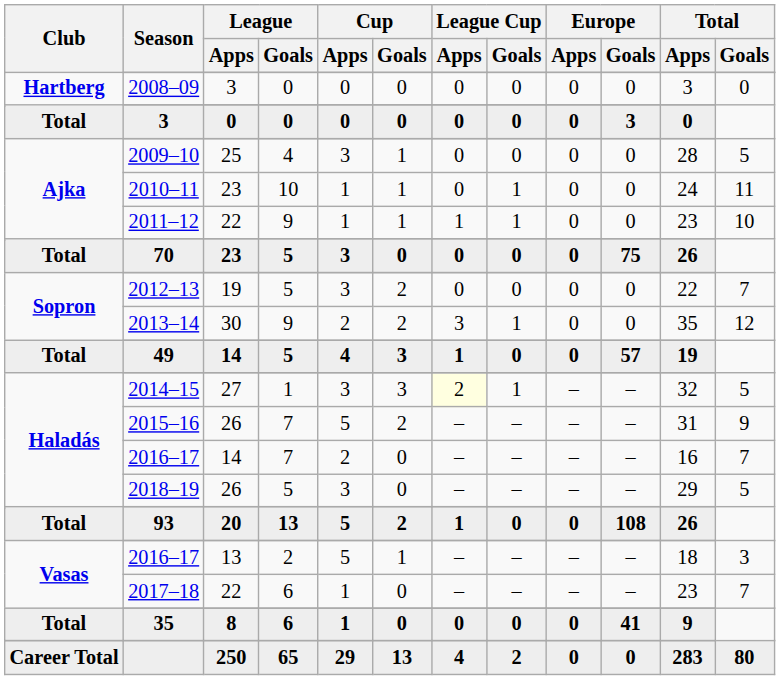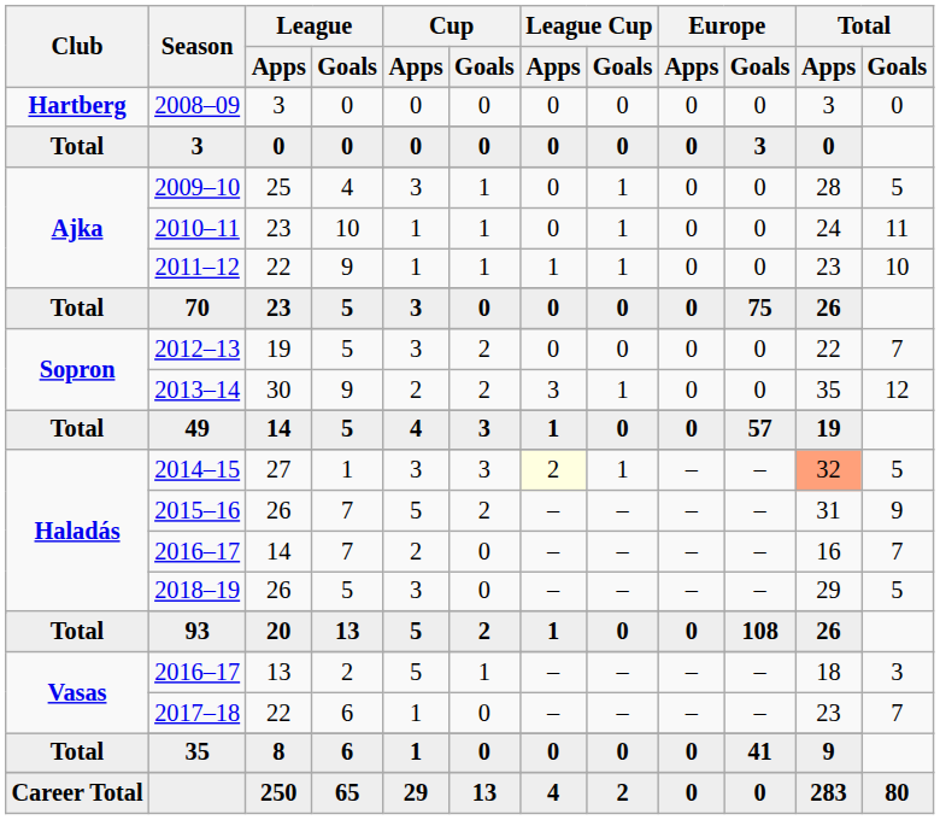 <table class="wikitable" style="font-size:90%; text-align: center;">
 <tr>
 <th rowspan="2">Club</th>
 <th rowspan="2">Season</th>
 <th colspan="2">League</th>
 <th colspan="2">Cup</th>
 <th colspan="2">League Cup</th>
 <th colspan="2">Europe</th>
 <th colspan="2">Total</th>
 </tr>
 <tr>
 <th>Apps</th>
 <th>Goals</th>
 <th>Apps</th>
 <th>Goals</th>
 <th>Apps</th>
 <th>Goals</th>
 <th>Apps</th>
 <th>Goals</th>
 <th>Apps</th>
 <th>Goals</th>
 </tr>
 <tr ||-||-||-|->
 <td rowspan="3" valign="center"><strong><a href='#'>Hartberg</a></strong></td>
 </tr>
 <tr>
 <td><a href='#'>2008–09</a></td>
 <td>3</td>
 <td>0</td>
 <td>0</td>
 <td>0</td>
 <td>0</td>
 <td>0</td>
 <td>0</td>
 <td>0</td>
 <td>3</td>
 <td>0</td>
 </tr>
 <tr>
 </tr>
 <tr style="font-weight:bold; background-color:#eeeeee;">
 <td>Total</td>
 <td>3</td>
 <td>0</td>
 <td>0</td>
 <td>0</td>
 <td>0</td>
 <td>0</td>
 <td>0</td>
 <td>0</td>
 <td>3</td>
 <td>0</td>
 </tr>
 <tr>
 <td rowspan="5" valign="center"><strong><a href='#'>Ajka</a></strong></td>
 </tr>
 <tr>
 <td><a href='#'>2009–10</a></td>
 <td>25</td>
 <td>4</td>
 <td>3</td>
 <td>1</td>
 <td>0</td>
-<td>0</td>
+<td>1</td>
 <td>0</td>
 <td>0</td>
 <td>28</td>
 <td>5</td>
 </tr>
 <tr>
 <td><a href='#'>2010–11</a></td>
 <td>23</td>
 <td>10</td>
 <td>1</td>
 <td>1</td>
 <td>0</td>
 <td>1</td>
 <td>0</td>
 <td>0</td>
 <td>24</td>
 <td>11</td>
 </tr>
 <tr>
 <td><a href='#'>2011–12</a></td>
 <td>22</td>
 <td>9</td>
 <td>1</td>
 <td>1</td>
 <td>1</td>
 <td>1</td>
 <td>0</td>
 <td>0</td>
 <td>23</td>
 <td>10</td>
 </tr>
 <tr>
 </tr>
 <tr style="font-weight:bold; background-color:#eeeeee;">
 <td>Total</td>
 <td>70</td>
 <td>23</td>
 <td>5</td>
 <td>3</td>
 <td>0</td>
 <td>0</td>
 <td>0</td>
 <td>0</td>
 <td>75</td>
 <td>26</td>
 </tr>
 <tr>
 <td rowspan="4" valign="center"><strong><a href='#'>Sopron</a></strong></td>
 </tr>
 <tr>
 <td><a href='#'>2012–13</a></td>
 <td>19</td>
 <td>5</td>
 <td>3</td>
 <td>2</td>
 <td>0</td>
 <td>0</td>
 <td>0</td>
 <td>0</td>
 <td>22</td>
 <td>7</td>
 </tr>
 <tr>
 <td><a href='#'>2013–14</a></td>
 <td>30</td>
 <td>9</td>
 <td>2</td>
 <td>2</td>
 <td>3</td>
 <td>1</td>
 <td>0</td>
 <td>0</td>
 <td>35</td>
 <td>12</td>
 </tr>
 <tr>
 </tr>
 <tr style="font-weight:bold; background-color:#eeeeee;">
 <td>Total</td>
 <td>49</td>
 <td>14</td>
 <td>5</td>
 <td>4</td>
 <td>3</td>
 <td>1</td>
 <td>0</td>
 <td>0</td>
 <td>57</td>
 <td>19</td>
 </tr>
 <tr>
 <td rowspan="6" valign="center"><strong><a href='#'>Haladás</a></strong></td>
 </tr>
 <tr>
 <td><a href='#'>2014–15</a></td>
 <td>27</td>
 <td>1</td>
 <td>3</td>
 <td>3</td>
 <td style="background: lightyellow;">2</td>
 <td>1</td>
 <td>–</td>
 <td>–</td>
-<td>32</td>
+<td style="background: lightsalmon;">32</td>
 <td>5</td>
 </tr>
 <tr>
 <td><a href='#'>2015–16</a></td>
 <td>26</td>
 <td>7</td>
 <td>5</td>
 <td>2</td>
 <td>–</td>
 <td>–</td>
 <td>–</td>
 <td>–</td>
 <td>31</td>
 <td>9</td>
 </tr>
 <tr>
 <td><a href='#'>2016–17</a></td>
 <td>14</td>
 <td>7</td>
 <td>2</td>
 <td>0</td>
 <td>–</td>
 <td>–</td>
 <td>–</td>
 <td>–</td>
 <td>16</td>
 <td>7</td>
 </tr>
 <tr>
 <td><a href='#'>2018–19</a></td>
 <td>26</td>
 <td>5</td>
 <td>3</td>
 <td>0</td>
 <td>–</td>
 <td>–</td>
 <td>–</td>
 <td>–</td>
 <td>29</td>
 <td>5</td>
 </tr>
 <tr>
 </tr>
 <tr style="font-weight:bold; background-color:#eeeeee;">
 <td>Total</td>
 <td>93</td>
 <td>20</td>
 <td>13</td>
 <td>5</td>
 <td>2</td>
 <td>1</td>
 <td>0</td>
 <td>0</td>
 <td>108</td>
 <td>26</td>
 </tr>
 <tr>
 <td rowspan="4" valign="center"><strong><a href='#'>Vasas</a></strong></td>
 </tr>
 <tr>
 <td><a href='#'>2016–17</a></td>
 <td>13</td>
 <td>2</td>
 <td>5</td>
 <td>1</td>
 <td>–</td>
 <td>–</td>
 <td>–</td>
 <td>–</td>
 <td>18</td>
 <td>3</td>
 </tr>
 <tr>
 <td><a href='#'>2017–18</a></td>
 <td>22</td>
 <td>6</td>
 <td>1</td>
 <td>0</td>
 <td>–</td>
 <td>–</td>
 <td>–</td>
 <td>–</td>
 <td>23</td>
 <td>7</td>
 </tr>
 <tr>
 </tr>
 <tr style="font-weight:bold; background-color:#eeeeee;">
 <td>Total</td>
 <td>35</td>
 <td>8</td>
 <td>6</td>
 <td>1</td>
 <td>0</td>
 <td>0</td>
 <td>0</td>
 <td>0</td>
 <td>41</td>
 <td>9</td>
 </tr>
 <tr>
 </tr>
 <tr style="font-weight:bold; background-color:#eeeeee;">
 <td rowspan="2" valign="top"><strong>Career Total</strong></td>
 <td></td>
 <td><strong>250</strong></td>
 <td><strong>65</strong></td>
 <td><strong>29</strong></td>
 <td><strong>13</strong></td>
 <td><strong>4</strong></td>
 <td><strong>2</strong></td>
 <td><strong>0</strong></td>
 <td><strong>0</strong></td>
 <td><strong>283</strong></td>
 <td><strong>80</strong></td>
 </tr>
 </table>
